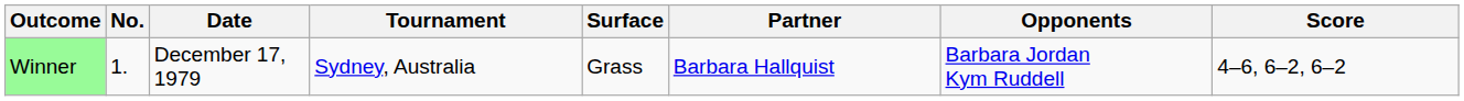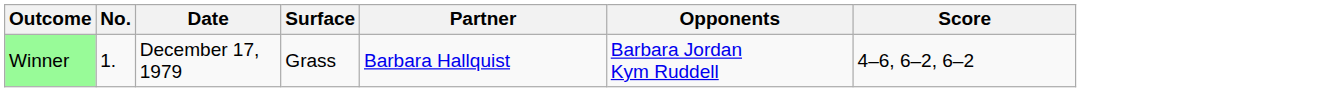 <table class="sortable wikitable">
 <tr>
 <th style="width:65px">Outcome</th>
 <th style="width:20px" class="unsortable">No.</th>
 <th style="width:115px">Date</th>
-<th style="width:200px">Tournament</th>
 <th style="width:50px">Surface</th>
 <th style="width:200px">Partner</th>
 <th style="width:200px">Opponents</th>
 <th style="width:180px" class="unsortable">Score</th>
 </tr>
 <tr>
 <td style="background:#98fb98;">Winner</td>
 <td>1.</td>
 <td>December 17, 1979</td>
-<td><a href='#'>Sydney</a>, Australia</td>
 <td>Grass</td>
 <td> <a href='#'>Barbara Hallquist</a></td>
 <td> <a href='#'>Barbara Jordan</a> <br>  <a href='#'>Kym Ruddell</a></td>
 <td>4–6, 6–2, 6–2</td>
 </tr>
 </table>
